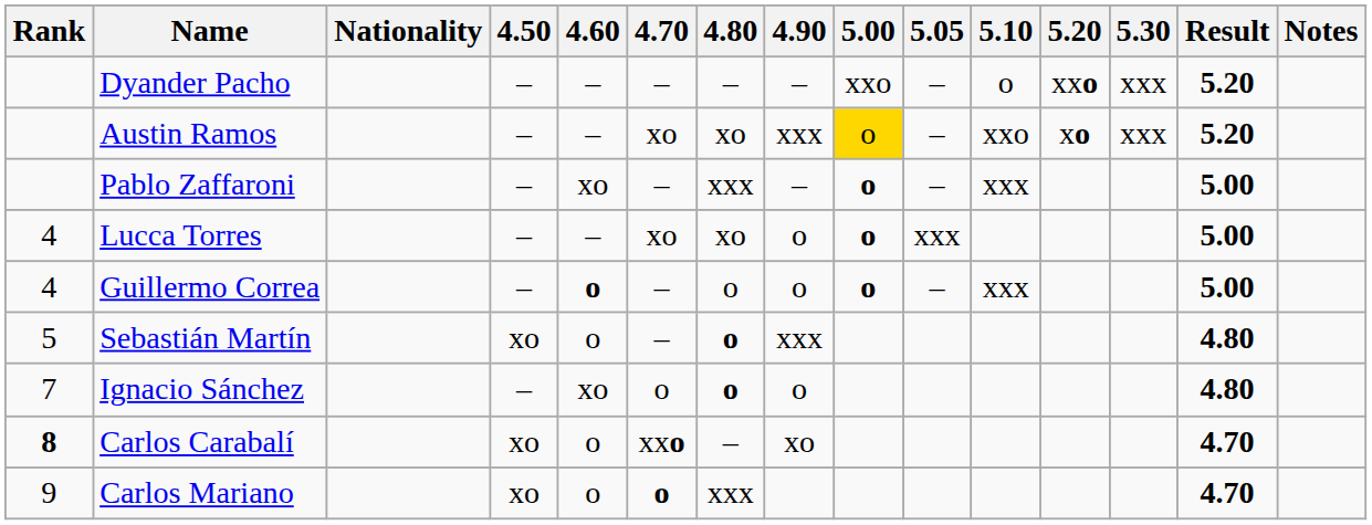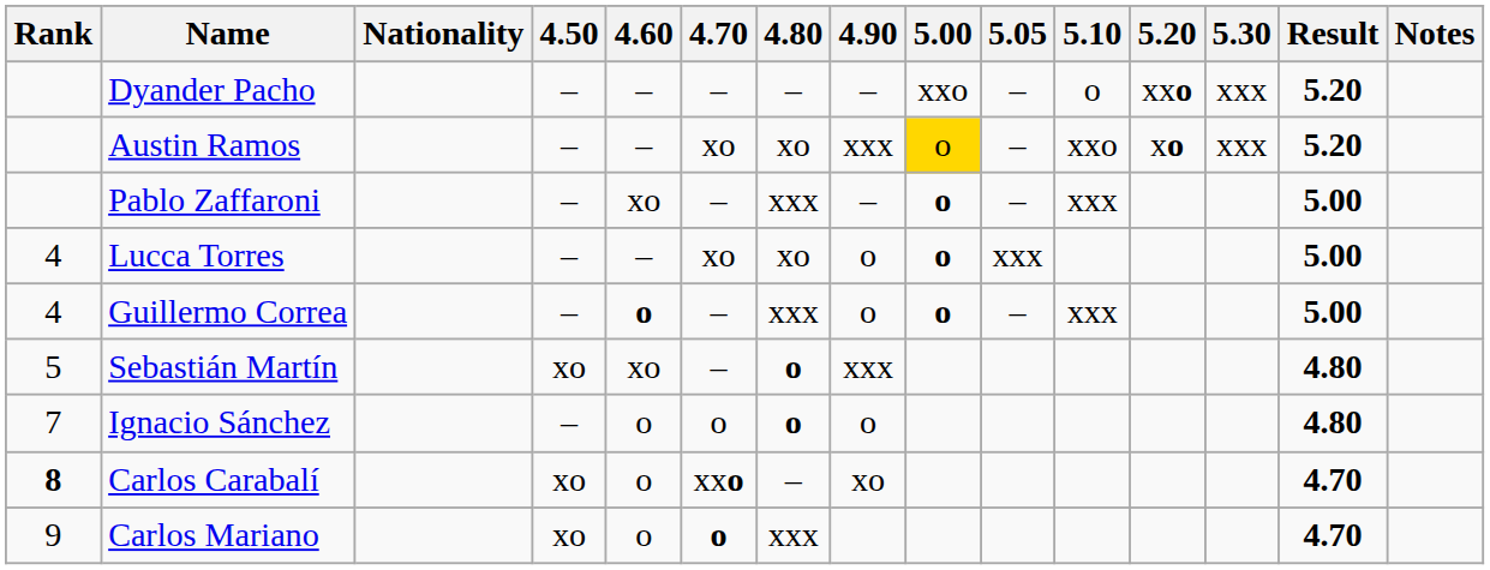 <table class="wikitable sortable" style="text-align:center;font-size:95%">
 <tr>
 <th>Rank</th>
 <th>Name</th>
 <th>Nationality</th>
 <th>4.50</th>
 <th>4.60</th>
 <th>4.70</th>
 <th>4.80</th>
 <th>4.90</th>
 <th>5.00</th>
 <th>5.05</th>
 <th>5.10</th>
 <th>5.20</th>
 <th>5.30</th>
 <th>Result</th>
 <th>Notes</th>
 </tr>
 <tr>
 <td></td>
 <td align=left><a href='#'>Dyander Pacho</a></td>
 <td align=left></td>
 <td>–</td>
 <td>–</td>
 <td>–</td>
 <td>–</td>
 <td>–</td>
 <td>xxo</td>
 <td>–</td>
 <td>o</td>
 <td>xx<strong>o</strong></td>
 <td>xxx</td>
 <td><strong>5.20</strong></td>
 <td></td>
 </tr>
 <tr>
 <td></td>
 <td align=left><a href='#'>Austin Ramos</a></td>
 <td align=left></td>
 <td>–</td>
 <td>–</td>
 <td>xo</td>
 <td>xo</td>
 <td>xxx</td>
 <td style="background: gold;">o</td>
 <td>–</td>
 <td>xxo</td>
 <td>x<strong>o</strong></td>
 <td>xxx</td>
 <td><strong>5.20</strong></td>
 <td></td>
 </tr>
 <tr>
 <td></td>
 <td align=left><a href='#'>Pablo Zaffaroni</a></td>
 <td align=left></td>
 <td>–</td>
 <td>xo</td>
 <td>–</td>
 <td>xxx</td>
 <td>–</td>
 <td><strong>o</strong></td>
 <td>–</td>
 <td>xxx</td>
 <td></td>
 <td></td>
 <td><strong>5.00</strong></td>
 <td></td>
 </tr>
 <tr>
 <td>4</td>
 <td align=left><a href='#'>Lucca Torres</a></td>
 <td align=left></td>
 <td>–</td>
 <td>–</td>
 <td>xo</td>
 <td>xo</td>
 <td>o</td>
 <td><strong>o</strong></td>
 <td>xxx</td>
 <td></td>
 <td></td>
 <td></td>
 <td><strong>5.00</strong></td>
 <td></td>
 </tr>
 <tr>
 <td>4</td>
 <td align=left><a href='#'>Guillermo Correa</a></td>
 <td align=left></td>
 <td>–</td>
 <td><strong>o</strong></td>
 <td>–</td>
-<td>o</td>
+<td>xxx</td>
 <td>o</td>
 <td><strong>o</strong></td>
 <td>–</td>
 <td>xxx</td>
 <td></td>
 <td></td>
 <td><strong>5.00</strong></td>
 <td></td>
 </tr>
 <tr>
 <td>5</td>
 <td align=left><a href='#'>Sebastián Martín</a></td>
 <td align=left></td>
 <td>xo</td>
-<td>o</td>
+<td>xo</td>
 <td>–</td>
 <td><strong>o</strong></td>
 <td>xxx</td>
 <td></td>
 <td></td>
 <td></td>
 <td></td>
 <td></td>
 <td><strong>4.80</strong></td>
 <td></td>
 </tr>
 <tr>
 <td>7</td>
 <td align=left><a href='#'>Ignacio Sánchez</a></td>
 <td align=left></td>
 <td>–</td>
-<td>xo</td>
+<td>o</td>
 <td>o</td>
 <td><strong>o</strong></td>
 <td>o</td>
 <td></td>
 <td></td>
 <td></td>
 <td></td>
 <td></td>
 <td><strong>4.80</strong></td>
 <td></td>
 </tr>
 <tr>
 <td><strong>8</strong></td>
 <td align=left><a href='#'>Carlos Carabalí</a></td>
 <td align=left></td>
 <td>xo</td>
 <td>o</td>
 <td>xx<strong>o</strong></td>
 <td>–</td>
 <td>xo</td>
 <td></td>
 <td></td>
 <td></td>
 <td></td>
 <td></td>
 <td><strong>4.70</strong></td>
 <td></td>
 </tr>
 <tr>
 <td>9</td>
 <td align=left><a href='#'>Carlos Mariano</a></td>
 <td align=left></td>
 <td>xo</td>
 <td>o</td>
 <td><strong>o</strong></td>
 <td>xxx</td>
 <td></td>
 <td></td>
 <td></td>
 <td></td>
 <td></td>
 <td></td>
 <td><strong>4.70</strong></td>
 <td></td>
 </tr>
 </table>
